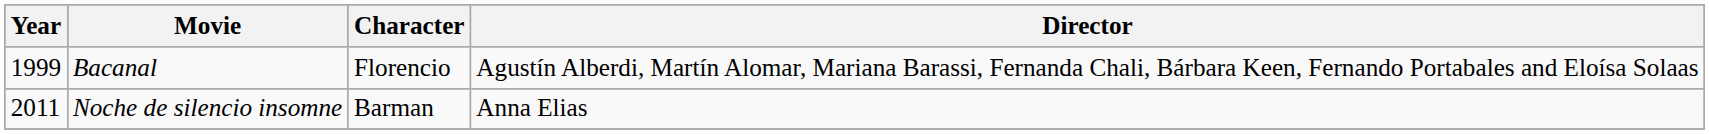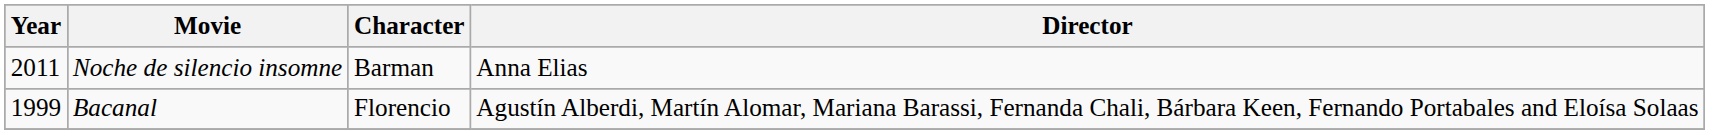 <table class="wikitable" style="font-size: 90%;">
 <tr>
 <th>Year</th>
 <th>Movie</th>
 <th>Character</th>
 <th>Director</th>
 </tr>
 <tr>
+<td>2011</td>
+<td><em>Noche de silencio insomne</em></td>
+<td>Barman</td>
+<td>Anna Elias</td>
+</tr>
+<tr>
 <td>1999</td>
 <td><em>Bacanal</em></td>
 <td>Florencio</td>
 <td>Agustín Alberdi, Martín Alomar, Mariana Barassi, Fernanda Chali, Bárbara Keen, Fernando Portabales and Eloísa Solaas</td>
 </tr>
 <tr>
-<td>2011</td>
-<td><em>Noche de silencio insomne</em></td>
-<td>Barman</td>
-<td>Anna Elias</td>
-</tr>
-<tr>
 </tr>
 </table>
